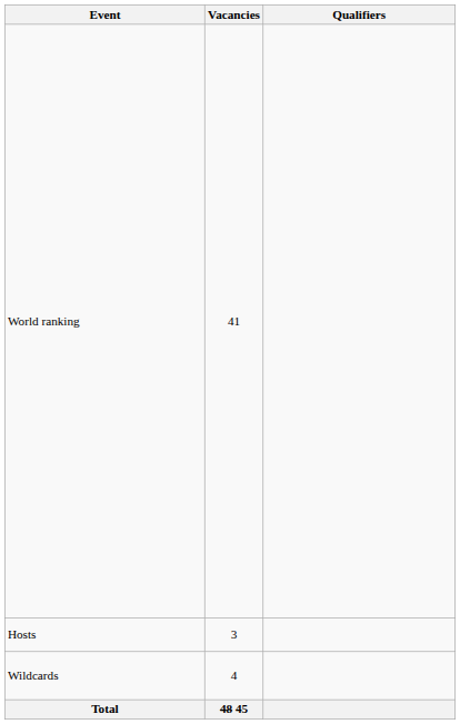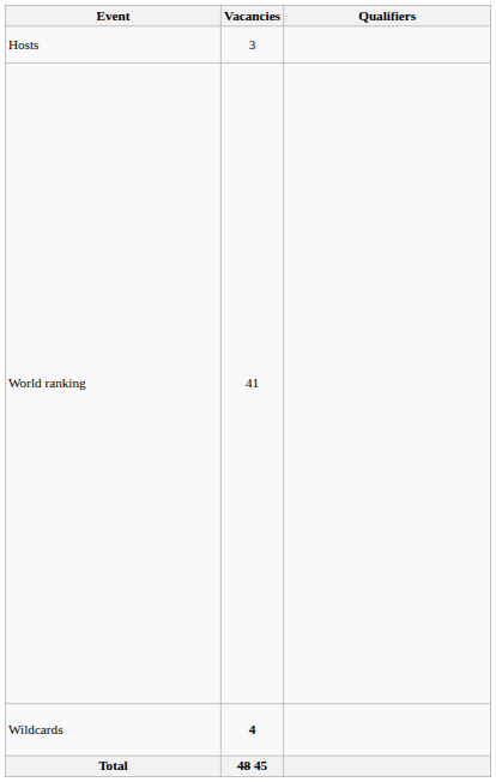 <table class="wikitable" style="text-align:left; font-size:100%">
 <tr>
 <th width=250>Event</th>
 <th width=50>Vacancies</th>
 <th width=240>Qualifiers</th>
 </tr>
 <tr>
+<td>Hosts</td>
+<td align=center>3</td>
+<td><br><br></td>
+</tr>
+<tr>
 <td>World ranking</td>
 <td align=center>41</td>
 <td><br><s></s><br><br><br><br><br><br><br><s></s><br><br><br><br><br><br><br><br><br><br><br><br><br><br><br><br><br><br><br><br><br><br><s></s><br><br><br><br><br><s></s><br><br><s></s><br><br><br><br><br></td>
 </tr>
 <tr>
-<td>Hosts</td>
-<td align=center>3</td>
-<td><br><br></td>
-</tr>
-<tr>
 <td>Wildcards</td>
-<td align=center>4</td>
+<td align=center><strong>4</strong></td>
 <td><br><br><br></td>
 </tr>
 <tr>
 <th>Total</th>
 <th><s>48</s> 45</th>
 <th></th>
 </tr>
 </table>
